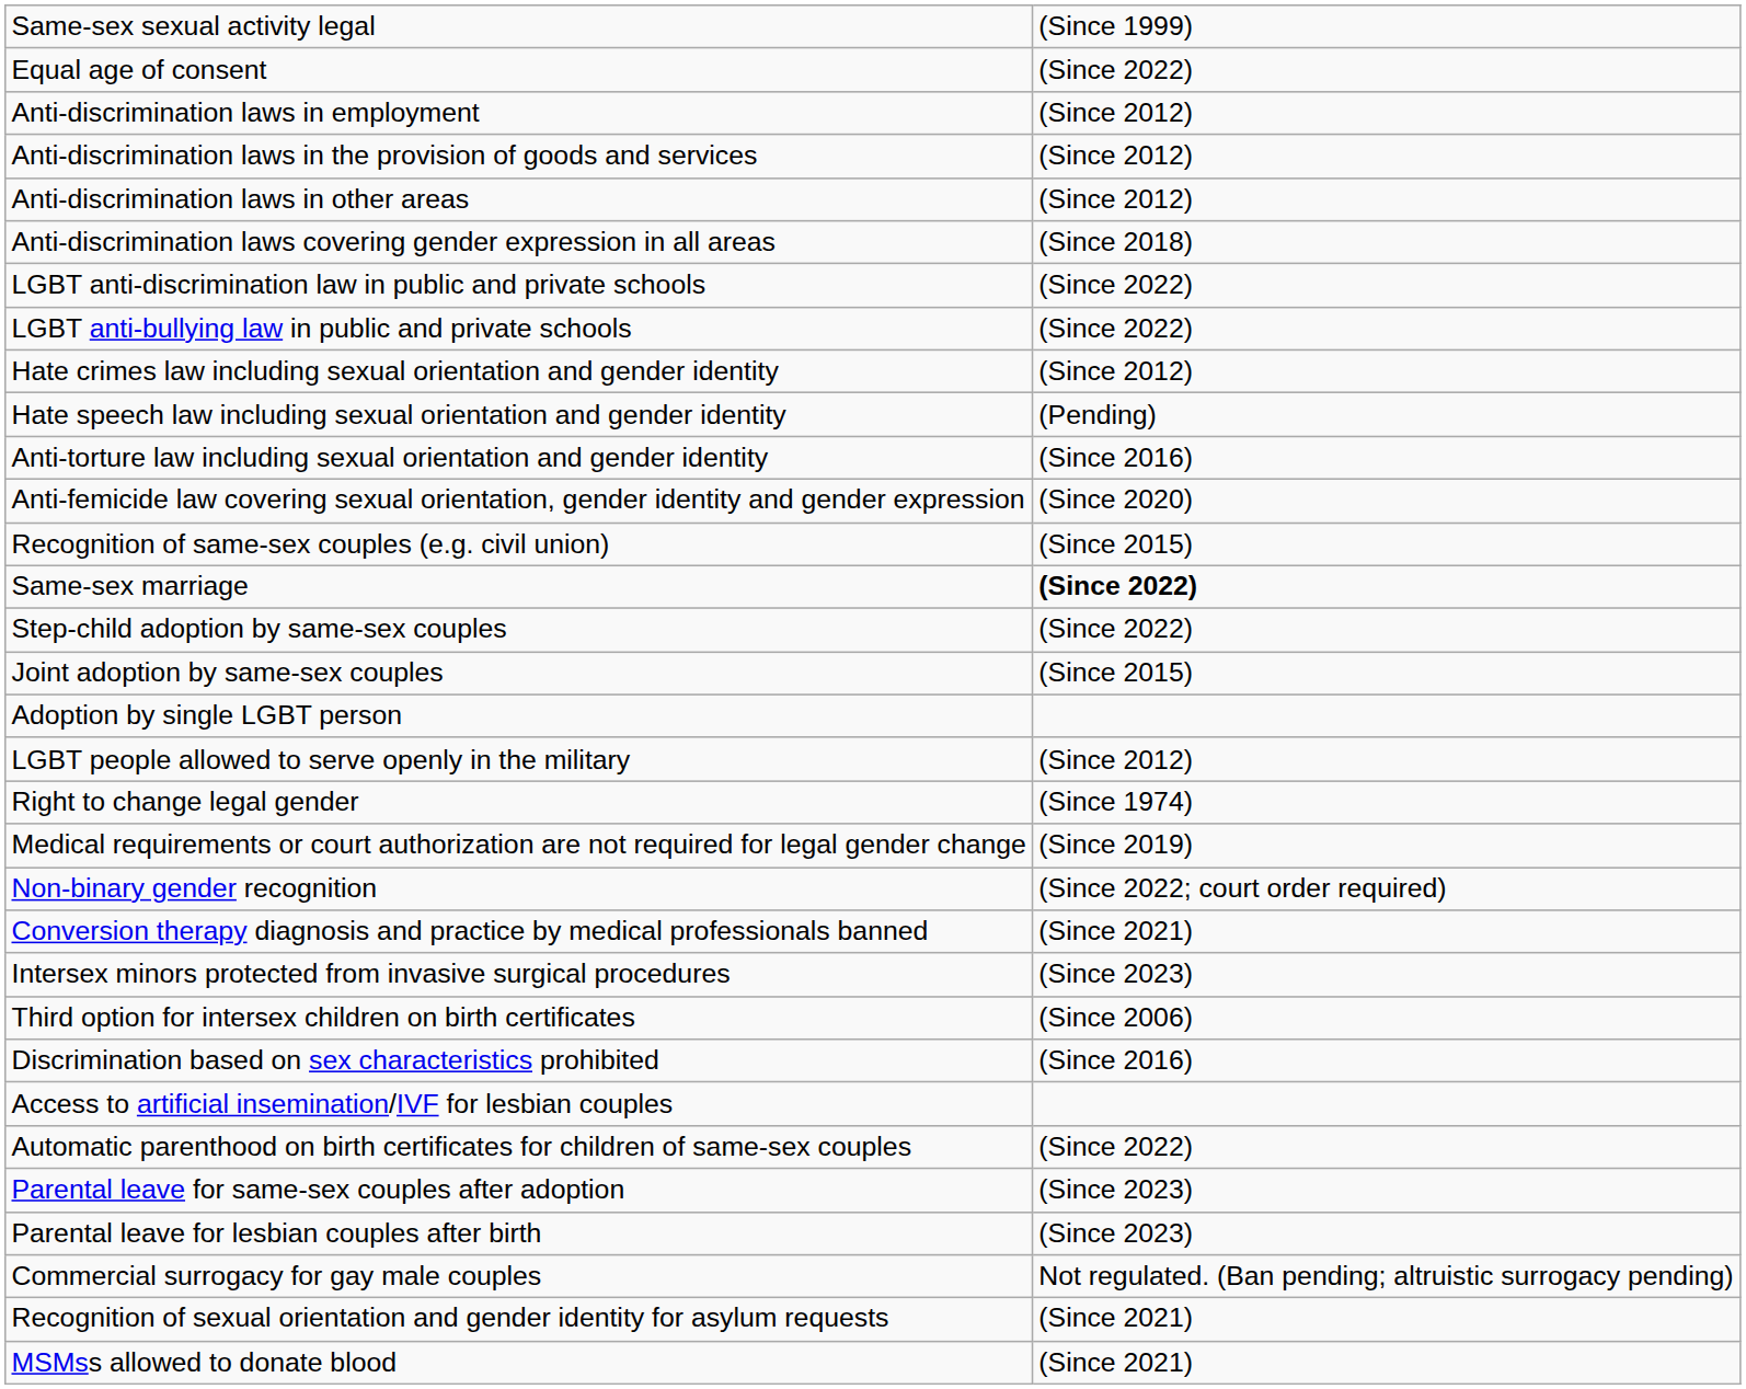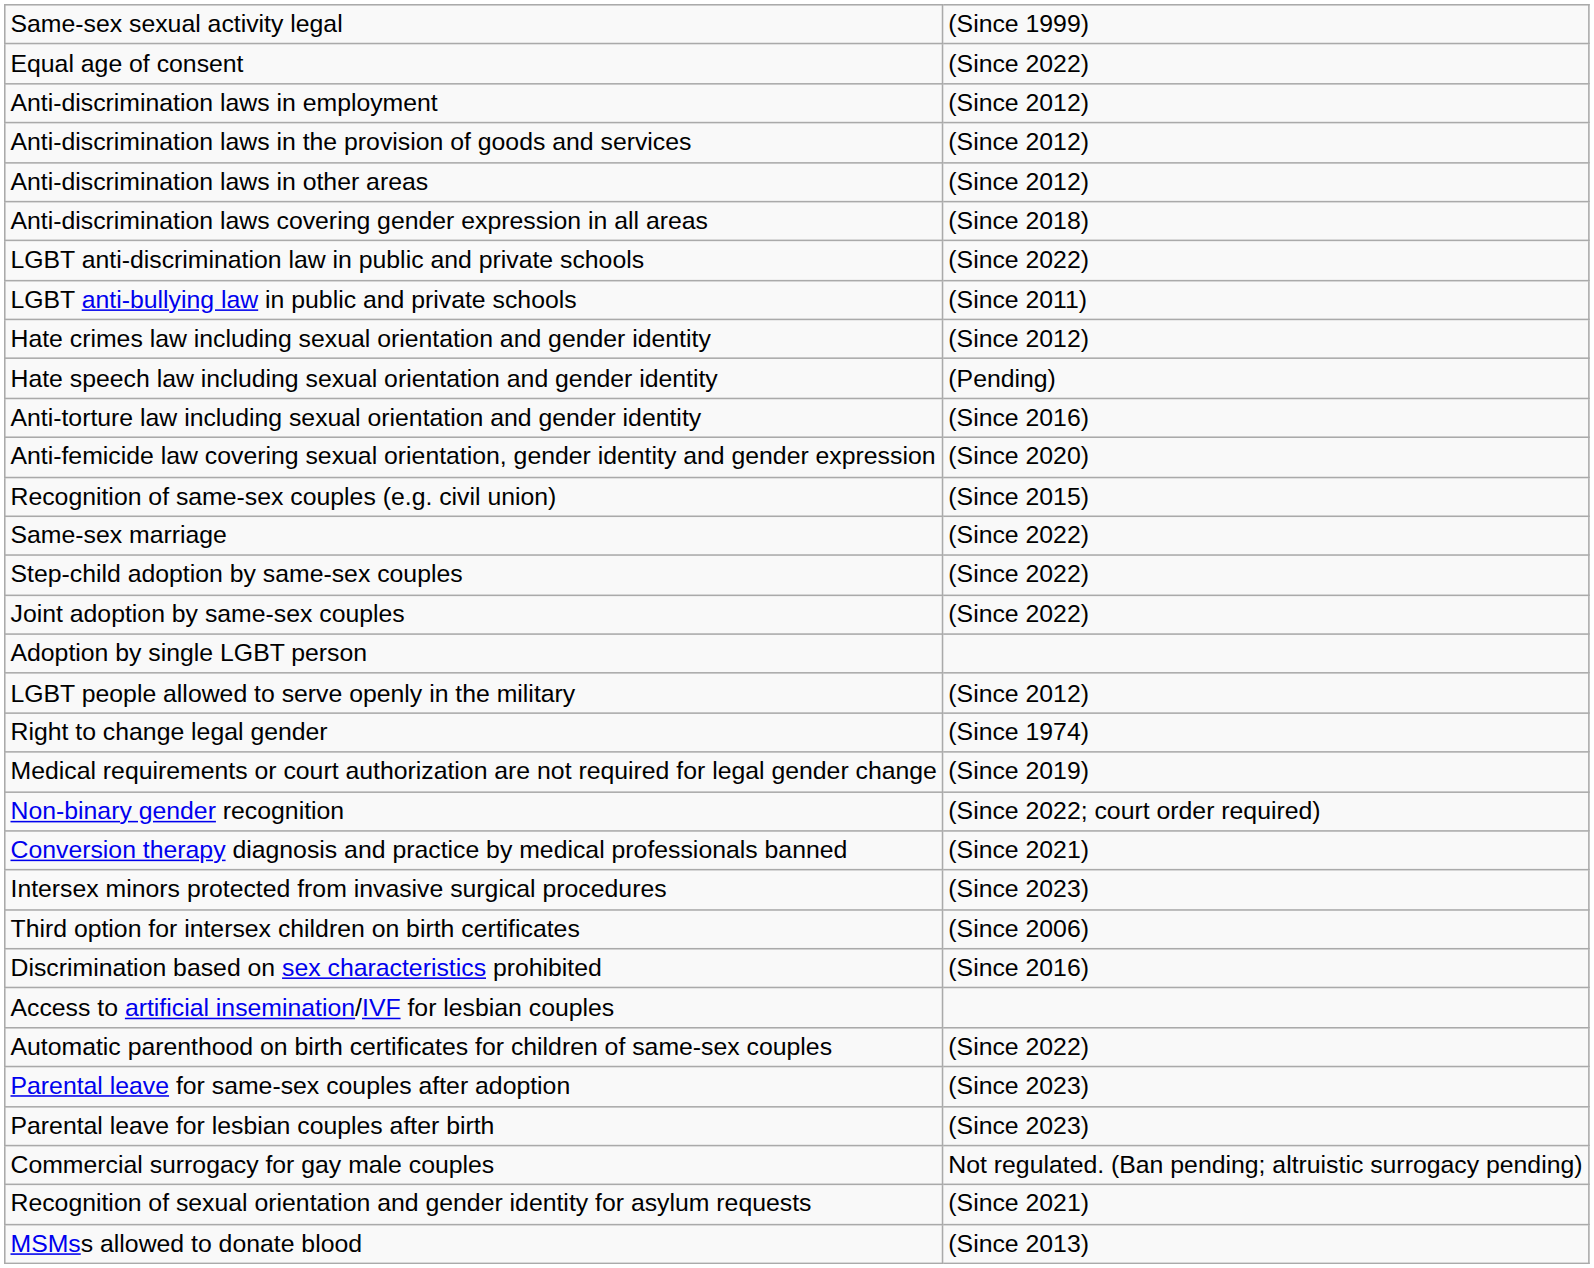 <table class="wikitable">
 <tr>
 <td>Same-sex sexual activity legal</td>
 <td> (Since 1999)</td>
 </tr>
 <tr>
 <td>Equal age of consent</td>
 <td> (Since 2022)</td>
 </tr>
 <tr>
 <td>Anti-discrimination laws in employment</td>
 <td> (Since 2012)</td>
 </tr>
 <tr>
 <td>Anti-discrimination laws in the provision of goods and services</td>
 <td> (Since 2012)</td>
 </tr>
 <tr>
 <td>Anti-discrimination laws in other areas</td>
 <td> (Since 2012)</td>
 </tr>
 <tr>
 <td>Anti-discrimination laws covering gender expression in all areas</td>
 <td> (Since 2018)</td>
 </tr>
 <tr>
 <td>LGBT anti-discrimination law in public and private schools</td>
 <td> (Since 2022)</td>
 </tr>
 <tr>
 <td>LGBT <a href='#'>anti-bullying law</a> in public and private schools</td>
-<td> (Since 2022)</td>
+<td> (Since 2011)</td>
 </tr>
 <tr>
 <td>Hate crimes law including sexual orientation and gender identity</td>
 <td> (Since 2012)</td>
 </tr>
 <tr>
 <td>Hate speech law including sexual orientation and gender identity</td>
 <td> (Pending)</td>
 </tr>
 <tr>
 <td>Anti-torture law including sexual orientation and gender identity</td>
 <td> (Since 2016)</td>
 </tr>
 <tr>
 <td>Anti-femicide law covering sexual orientation, gender identity and gender expression</td>
 <td> (Since 2020)</td>
 </tr>
 <tr>
 <td>Recognition of same-sex couples (e.g. civil union)</td>
 <td> (Since 2015)</td>
 </tr>
 <tr>
 <td>Same-sex marriage</td>
-<td><strong> (Since 2022)</strong></td>
+<td> (Since 2022)</td>
 </tr>
 <tr>
 <td>Step-child adoption by same-sex couples</td>
 <td> (Since 2022)</td>
 </tr>
 <tr>
 <td>Joint adoption by same-sex couples</td>
-<td> (Since 2015)</td>
+<td> (Since 2022)</td>
 </tr>
 <tr>
 <td>Adoption by single LGBT person</td>
 <td></td>
 </tr>
 <tr>
 <td>LGBT people allowed to serve openly in the military</td>
 <td> (Since 2012)</td>
 </tr>
 <tr>
 <td>Right to change legal gender</td>
 <td> (Since 1974)</td>
 </tr>
 <tr>
 <td>Medical requirements or court authorization are not required for legal gender change</td>
 <td> (Since 2019)</td>
 </tr>
 <tr>
 <td><a href='#'>Non-binary gender</a> recognition</td>
 <td> (Since 2022; court order required)</td>
 </tr>
 <tr>
 <td><a href='#'>Conversion therapy</a> diagnosis and practice by medical professionals banned</td>
 <td> (Since 2021)</td>
 </tr>
 <tr>
 <td>Intersex minors protected from invasive surgical procedures</td>
 <td> (Since 2023)</td>
 </tr>
 <tr>
 <td>Third option for intersex children on birth certificates</td>
 <td> (Since 2006)</td>
 </tr>
 <tr>
 <td>Discrimination based on <a href='#'>sex characteristics</a> prohibited</td>
 <td>  (Since 2016)</td>
 </tr>
 <tr>
 <td>Access to <a href='#'>artificial insemination</a>/<a href='#'>IVF</a> for lesbian couples</td>
 <td></td>
 </tr>
 <tr>
 <td>Automatic parenthood on birth certificates for children of same-sex couples</td>
 <td> (Since 2022)</td>
 </tr>
 <tr>
 <td><a href='#'>Parental leave</a> for same-sex couples after adoption</td>
 <td> (Since 2023)</td>
 </tr>
 <tr>
 <td>Parental leave for lesbian couples after birth</td>
 <td> (Since 2023)</td>
 </tr>
 <tr>
 <td>Commercial surrogacy for gay male couples</td>
 <td>Not regulated. (Ban pending; altruistic surrogacy pending)</td>
 </tr>
 <tr>
 <td>Recognition of sexual orientation and gender identity for asylum requests</td>
 <td> (Since 2021)</td>
 </tr>
 <tr>
 <td><a href='#'>MSMs</a>s allowed to donate blood</td>
-<td> (Since 2021)</td>
+<td> (Since 2013)</td>
 </tr>
 </table>
